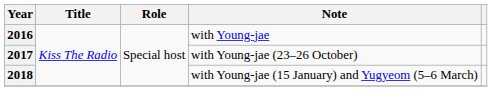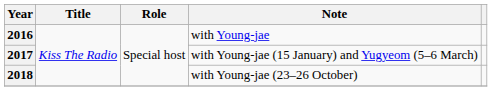 <table class="wikitable plainrowheaders sortable">
 <tr>
 <th>Year</th>
 <th>Title</th>
 <th>Role</th>
 <th>Note</th>
 <th class="unsortable"></th>
 </tr>
 <tr>
 <th scope="row">2016</th>
 <td rowspan="3"><em><a href='#'>Kiss The Radio</a></em></td>
 <td rowspan="3">Special host</td>
 <td>with <a href='#'>Young-jae</a></td>
 <td></td>
 </tr>
 <tr>
 <th scope="row">2017</th>
-<td>with Young-jae (23–26 October)</td>
+<td>with Young-jae (15 January) and <a href='#'>Yugyeom</a> (5–6 March)</td>
 <td></td>
 </tr>
 <tr>
 <th scope="row">2018</th>
-<td>with Young-jae (15 January) and <a href='#'>Yugyeom</a> (5–6 March)</td>
+<td>with Young-jae (23–26 October)</td>
 <td></td>
 </tr>
 <tr>
 </tr>
 </table>
